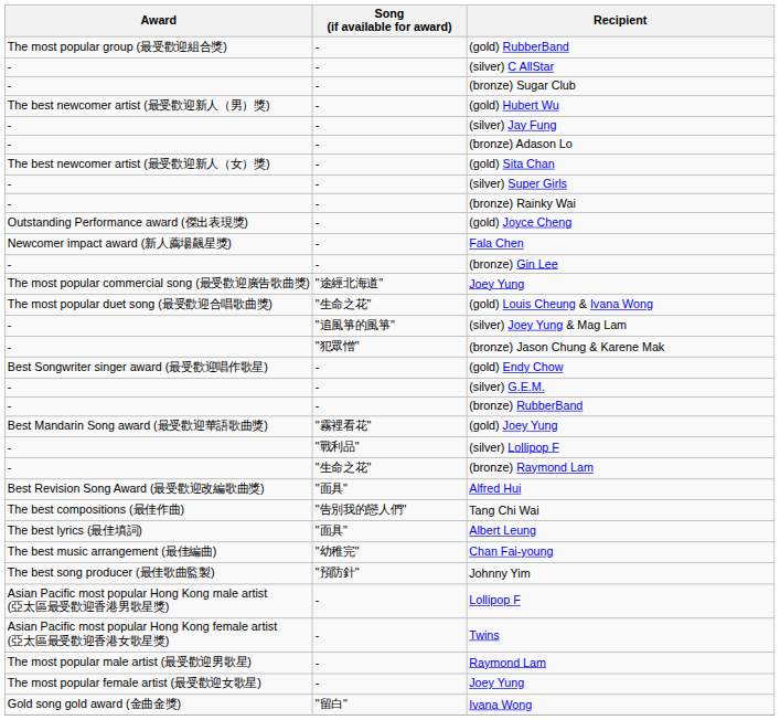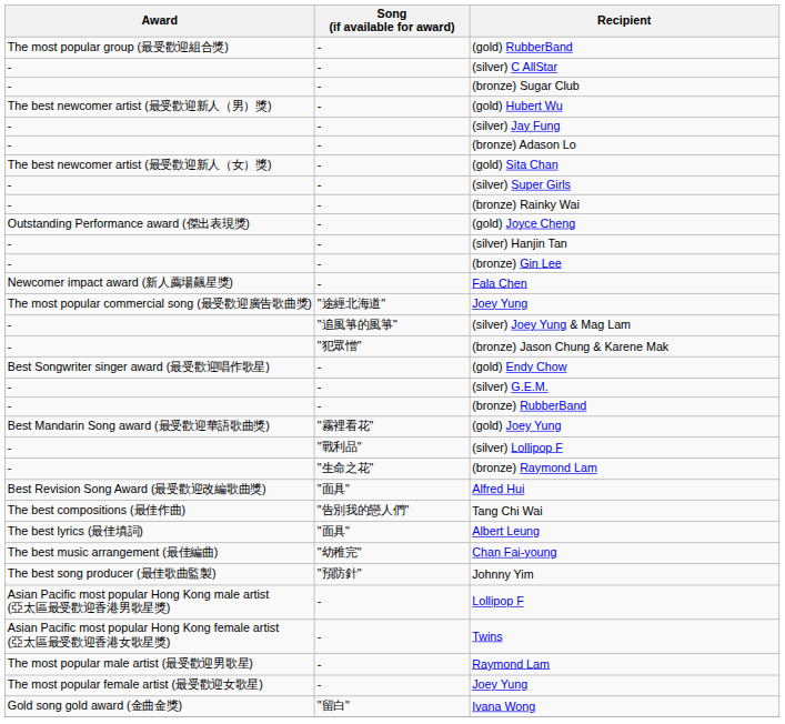 <table class="wikitable">
 <tr>
 <th width=40%>Award</th>
 <th width=20%>Song<br>(if available for award)</th>
 <th width=40%>Recipient</th>
 </tr>
 <tr>
 <td>The most popular group (最受歡迎組合獎)</td>
 <td>-</td>
 <td>(gold) <a href='#'>RubberBand</a></td>
 </tr>
 <tr>
 <td>-</td>
 <td>-</td>
 <td>(silver) <a href='#'>C AllStar</a></td>
 </tr>
 <tr>
 <td>-</td>
 <td>-</td>
 <td>(bronze) Sugar Club</td>
 </tr>
 <tr>
 <td>The best newcomer artist (最受歡迎新人（男）獎)</td>
 <td>-</td>
 <td>(gold) <a href='#'>Hubert Wu</a></td>
 </tr>
 <tr>
 <td>-</td>
 <td>-</td>
 <td>(silver) <a href='#'>Jay Fung</a></td>
 </tr>
 <tr>
 <td>-</td>
 <td>-</td>
 <td>(bronze) Adason Lo</td>
 </tr>
 <tr>
 <td>The best newcomer artist (最受歡迎新人（女）獎)</td>
 <td>-</td>
 <td>(gold) <a href='#'>Sita Chan</a></td>
 </tr>
 <tr>
 <td>-</td>
 <td>-</td>
 <td>(silver) <a href='#'>Super Girls</a></td>
 </tr>
 <tr>
 <td>-</td>
 <td>-</td>
 <td>(bronze) Rainky Wai</td>
 </tr>
 <tr>
 <td>Outstanding Performance award (傑出表現獎)</td>
 <td>-</td>
 <td>(gold) <a href='#'>Joyce Cheng</a></td>
 </tr>
 <tr>
-<td>Newcomer impact award (新人薦場飆星獎)</td>
 <td>-</td>
-<td><a href='#'>Fala Chen</a></td>
+<td>-</td>
+<td>(silver) Hanjin Tan</td>
 </tr>
 <tr>
 <td>-</td>
 <td>-</td>
 <td>(bronze) <a href='#'>Gin Lee</a></td>
 </tr>
 <tr>
+<td>Newcomer impact award (新人薦場飆星獎)</td>
+<td>-</td>
+<td><a href='#'>Fala Chen</a></td>
+</tr>
+<tr>
 <td>The most popular commercial song (最受歡迎廣告歌曲獎)</td>
 <td>"途經北海道"</td>
 <td><a href='#'>Joey Yung</a></td>
-</tr>
-<tr>
-<td>The most popular duet song (最受歡迎合唱歌曲獎)</td>
-<td>"生命之花"</td>
-<td>(gold) <a href='#'>Louis Cheung</a> & <a href='#'>Ivana Wong</a></td>
 </tr>
 <tr>
 <td>-</td>
 <td>"追風箏的風箏"</td>
 <td>(silver) <a href='#'>Joey Yung</a> & Mag Lam</td>
 </tr>
 <tr>
 <td>-</td>
 <td>"犯眾憎"</td>
 <td>(bronze) Jason Chung & Karene Mak</td>
 </tr>
 <tr>
 <td>Best Songwriter singer award (最受歡迎唱作歌星)</td>
 <td>-</td>
 <td>(gold) <a href='#'>Endy Chow</a></td>
 </tr>
 <tr>
 <td>-</td>
 <td>-</td>
 <td>(silver) <a href='#'>G.E.M.</a></td>
 </tr>
 <tr>
 <td>-</td>
 <td>-</td>
 <td>(bronze) <a href='#'>RubberBand</a></td>
 </tr>
 <tr>
 <td>Best Mandarin Song award (最受歡迎華語歌曲獎)</td>
 <td>"霧裡看花"</td>
 <td>(gold) <a href='#'>Joey Yung</a></td>
 </tr>
 <tr>
 <td>-</td>
 <td>"戰利品"</td>
 <td>(silver) <a href='#'>Lollipop F</a></td>
 </tr>
 <tr>
 <td>-</td>
 <td>"生命之花"</td>
 <td>(bronze) <a href='#'>Raymond Lam</a></td>
 </tr>
 <tr>
 <td>Best Revision Song Award (最受歡迎改編歌曲獎)</td>
 <td>"面具"</td>
 <td><a href='#'>Alfred Hui</a></td>
 </tr>
 <tr>
 <td>The best compositions (最佳作曲)</td>
 <td>"告別我的戀人們"</td>
 <td>Tang Chi Wai</td>
 </tr>
 <tr>
 <td>The best lyrics (最佳填詞)</td>
 <td>"面具"</td>
 <td><a href='#'>Albert Leung</a></td>
 </tr>
 <tr>
 <td>The best music arrangement (最佳編曲)</td>
 <td>"幼稚完"</td>
 <td><a href='#'>Chan Fai-young</a></td>
 </tr>
 <tr>
 <td>The best song producer (最佳歌曲監製)</td>
 <td>"預防針"</td>
 <td>Johnny Yim</td>
 </tr>
 <tr>
 <td>Asian Pacific most popular Hong Kong male artist<br>(亞太區最受歡迎香港男歌星獎)</td>
 <td>-</td>
 <td><a href='#'>Lollipop F</a></td>
 </tr>
 <tr>
 <td>Asian Pacific most popular Hong Kong female artist<br>(亞太區最受歡迎香港女歌星獎)</td>
 <td>-</td>
 <td><a href='#'>Twins</a></td>
 </tr>
 <tr>
 <td>The most popular male artist (最受歡迎男歌星)</td>
 <td>-</td>
 <td><a href='#'>Raymond Lam</a></td>
 </tr>
 <tr>
 <td>The most popular female artist (最受歡迎女歌星)</td>
 <td>-</td>
 <td><a href='#'>Joey Yung</a></td>
 </tr>
 <tr>
 <td>Gold song gold award (金曲金獎)</td>
 <td>"留白"</td>
 <td><a href='#'>Ivana Wong</a></td>
 </tr>
 <tr>
 </tr>
 </table>
